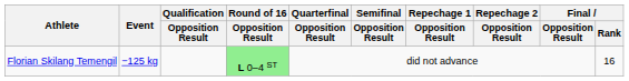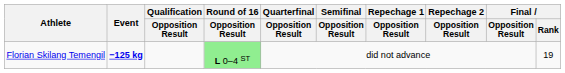 <table class="wikitable" style="font-size:90%">
 <tr>
 <th rowspan=2>Athlete</th>
 <th rowspan=2>Event</th>
 <th>Qualification</th>
 <th>Round of 16</th>
 <th>Quarterfinal</th>
 <th>Semifinal</th>
 <th>Repechage 1</th>
 <th>Repechage 2</th>
 <th colspan=2>Final / </th>
 </tr>
 <tr style="font-size: 95%">
 <th>Opposition<br>Result</th>
 <th>Opposition<br>Result</th>
 <th>Opposition<br>Result</th>
 <th>Opposition<br>Result</th>
 <th>Opposition<br>Result</th>
 <th>Opposition<br>Result</th>
 <th>Opposition<br>Result</th>
 <th>Rank</th>
 </tr>
 <tr align=center>
 <td align=left><a href='#'>Florian Skilang Temengil</a></td>
-<td align=left><a href='#'>−125 kg</a></td>
+<td align=left><strong><a href='#'>−125 kg</a></strong></td>
 <td></td>
 <td style="background: lightgreen;"><br><strong>L</strong>  0–4 <sup>ST</sup></td>
 <td colspan=5>did not advance</td>
-<td>16</td>
+<td>19</td>
 </tr>
 </table>
